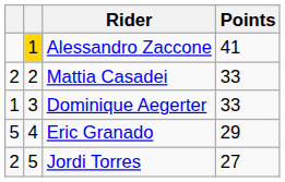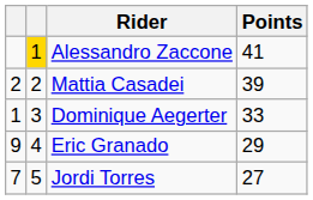 <table class="wikitable" style="font-size: 85%;">
 <tr>
 <th></th>
 <th></th>
 <th>Rider</th>
 <th>Points</th>
 </tr>
 <tr>
 <td></td>
 <td align=center style="background: gold;">1</td>
 <td> <a href='#'>Alessandro Zaccone</a></td>
 <td align=left>41</td>
 </tr>
 <tr>
 <td> 2</td>
 <td align=center>2</td>
 <td> <a href='#'>Mattia Casadei</a></td>
-<td align=left>33</td>
+<td align=left>39</td>
 </tr>
 <tr>
 <td> 1</td>
 <td align=center>3</td>
 <td> <a href='#'>Dominique Aegerter</a></td>
 <td align=left>33</td>
 </tr>
 <tr>
-<td> 5</td>
+<td> 9</td>
 <td align=center>4</td>
 <td> <a href='#'>Eric Granado</a></td>
 <td align=left>29</td>
 </tr>
 <tr>
-<td> 2</td>
+<td> 7</td>
 <td align=center>5</td>
 <td> <a href='#'>Jordi Torres</a></td>
 <td align=left>27</td>
 </tr>
 </table>
